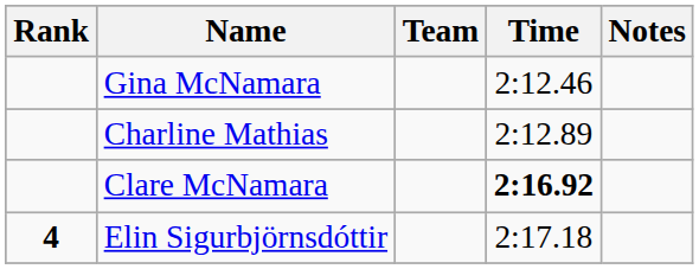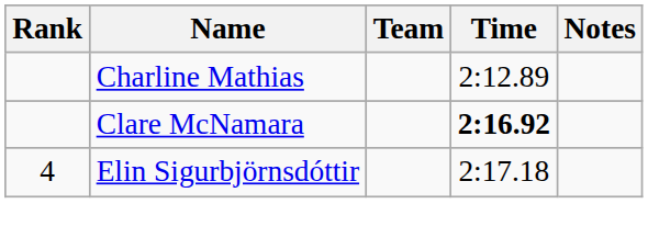 <table class="wikitable sortable" style="text-align:center">
 <tr>
 <th>Rank</th>
 <th>Name</th>
 <th>Team</th>
 <th>Time</th>
 <th>Notes</th>
-</tr>
-<tr>
-<td></td>
-<td align="left"><a href='#'>Gina McNamara</a></td>
-<td align=left></td>
-<td>2:12.46</td>
-<td></td>
 </tr>
 <tr>
 <td></td>
 <td align="left"><a href='#'>Charline Mathias</a></td>
 <td align=left></td>
 <td>2:12.89</td>
 <td></td>
 </tr>
 <tr>
 <td></td>
 <td align="left"><a href='#'>Clare McNamara</a></td>
 <td align=left></td>
 <td><strong>2:16.92</strong></td>
 <td></td>
 </tr>
 <tr>
-<td><strong>4</strong></td>
+<td>4</td>
 <td align="left"><a href='#'>Elin Sigurbjörnsdóttir</a></td>
 <td align=left></td>
 <td>2:17.18</td>
 <td></td>
 </tr>
 </table>
